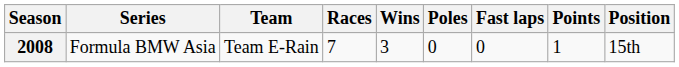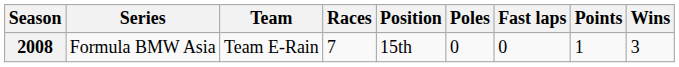 <table class="wikitable">
 <tr>
 <th>Season</th>
 <th>Series</th>
 <th>Team</th>
 <th>Races</th>
-<th>Wins</th>
+<th>Position</th>
 <th>Poles</th>
 <th>Fast laps</th>
 <th>Points</th>
-<th>Position</th>
+<th>Wins</th>
 </tr>
 <tr>
 <th>2008</th>
 <td>Formula BMW Asia</td>
 <td>Team E-Rain</td>
 <td>7</td>
-<td>3</td>
+<td>15th</td>
 <td>0</td>
 <td>0</td>
 <td>1</td>
-<td>15th</td>
+<td>3</td>
 </tr>
 </table>
